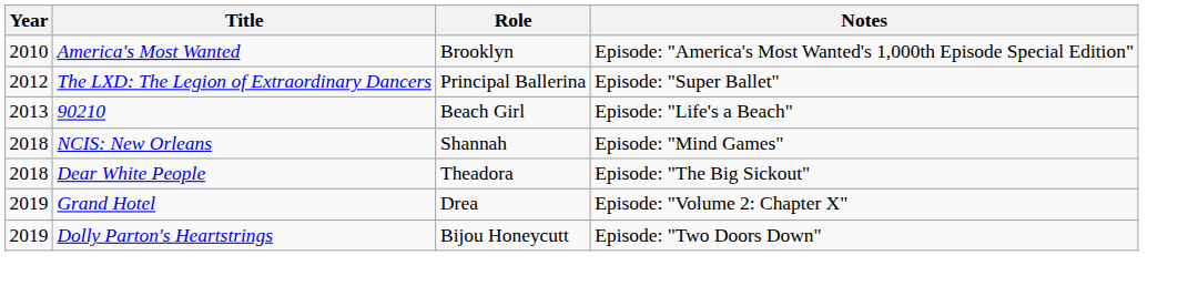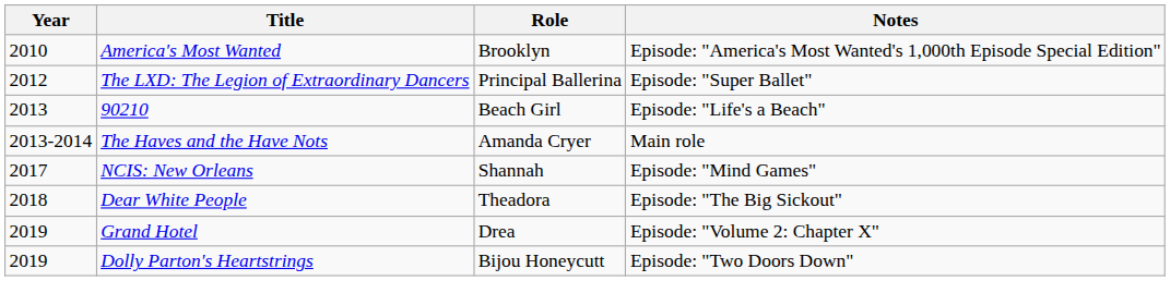 <table class="wikitable sortable">
 <tr>
 <th>Year</th>
 <th>Title</th>
 <th>Role</th>
 <th class="unsortable">Notes</th>
 </tr>
 <tr>
 <td>2010</td>
 <td><em><a href='#'>America's Most Wanted</a></em></td>
 <td>Brooklyn</td>
 <td>Episode: "America's Most Wanted's 1,000th Episode Special Edition"</td>
 </tr>
 <tr>
 <td>2012</td>
 <td><em><a href='#'>The LXD: The Legion of Extraordinary Dancers</a></em></td>
 <td>Principal Ballerina</td>
 <td>Episode: "Super Ballet"</td>
 </tr>
 <tr>
 <td>2013</td>
 <td><em><a href='#'>90210</a></em></td>
 <td>Beach Girl</td>
 <td>Episode: "Life's a Beach"</td>
 </tr>
 <tr>
-<td>2018</td>
+<td>2013-2014</td>
+<td><em><a href='#'>The Haves and the Have Nots</a></em></td>
+<td>Amanda Cryer</td>
+<td>Main role</td>
+</tr>
+<tr>
+<td>2017</td>
 <td><em><a href='#'>NCIS: New Orleans</a></em></td>
 <td>Shannah</td>
 <td>Episode: "Mind Games"</td>
 </tr>
 <tr>
 <td>2018</td>
 <td><em><a href='#'>Dear White People</a></em></td>
 <td>Theadora</td>
 <td>Episode: "The Big Sickout"</td>
 </tr>
 <tr>
 <td>2019</td>
 <td><em><a href='#'>Grand Hotel</a></em></td>
 <td>Drea</td>
 <td>Episode: "Volume 2: Chapter X"</td>
 </tr>
 <tr>
 <td>2019</td>
 <td><em><a href='#'>Dolly Parton's Heartstrings</a></em></td>
 <td>Bijou Honeycutt</td>
 <td>Episode: "Two Doors Down"</td>
 </tr>
 </table>
